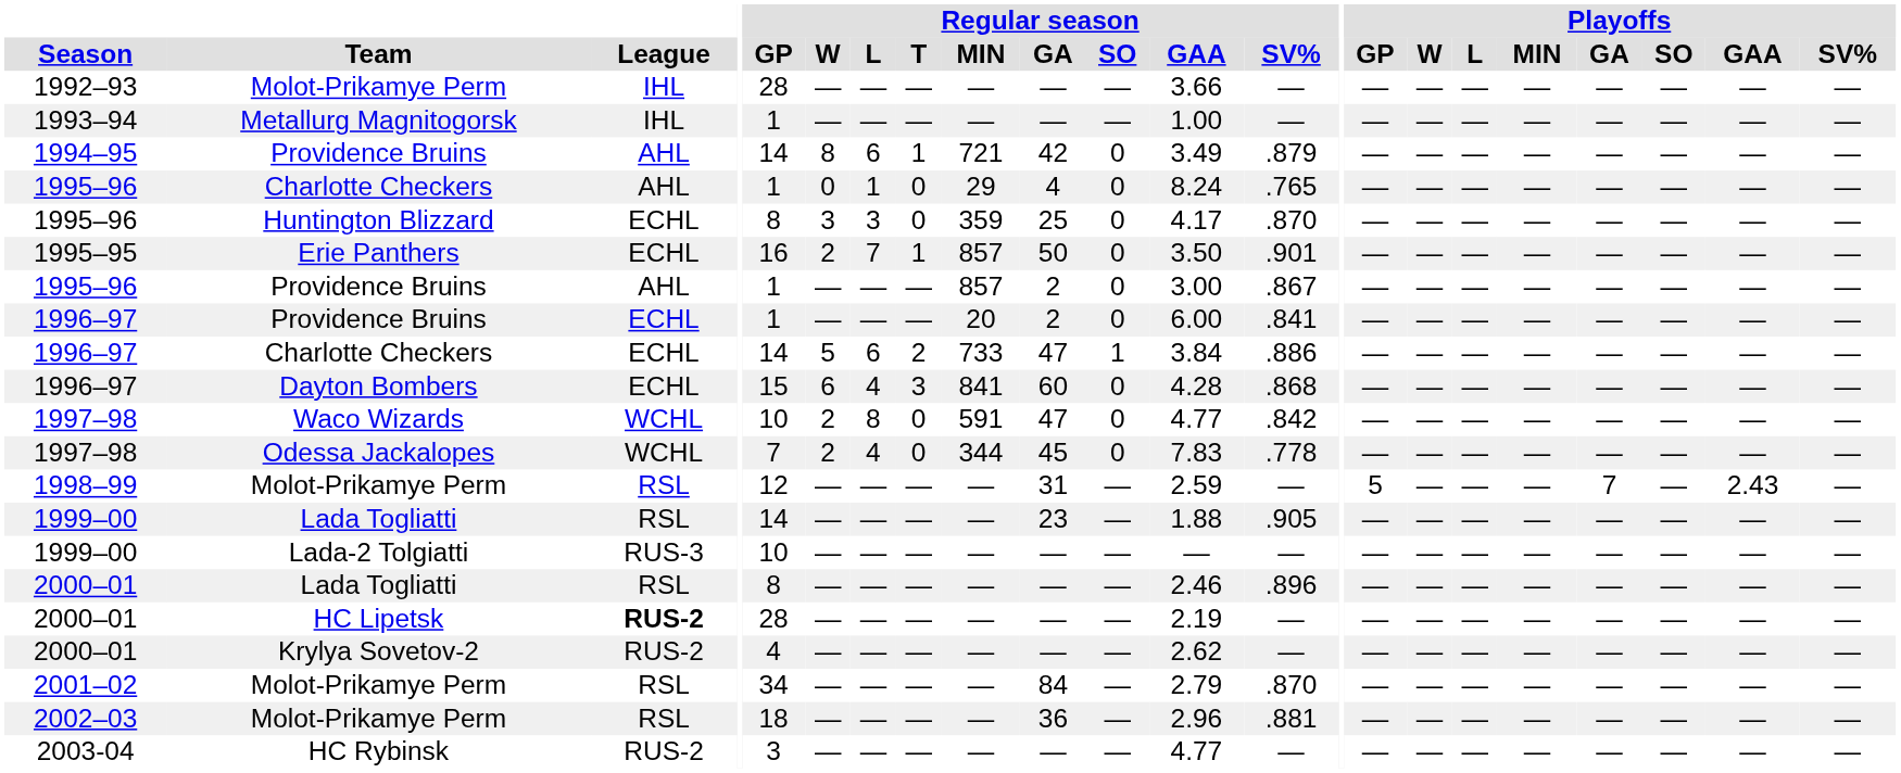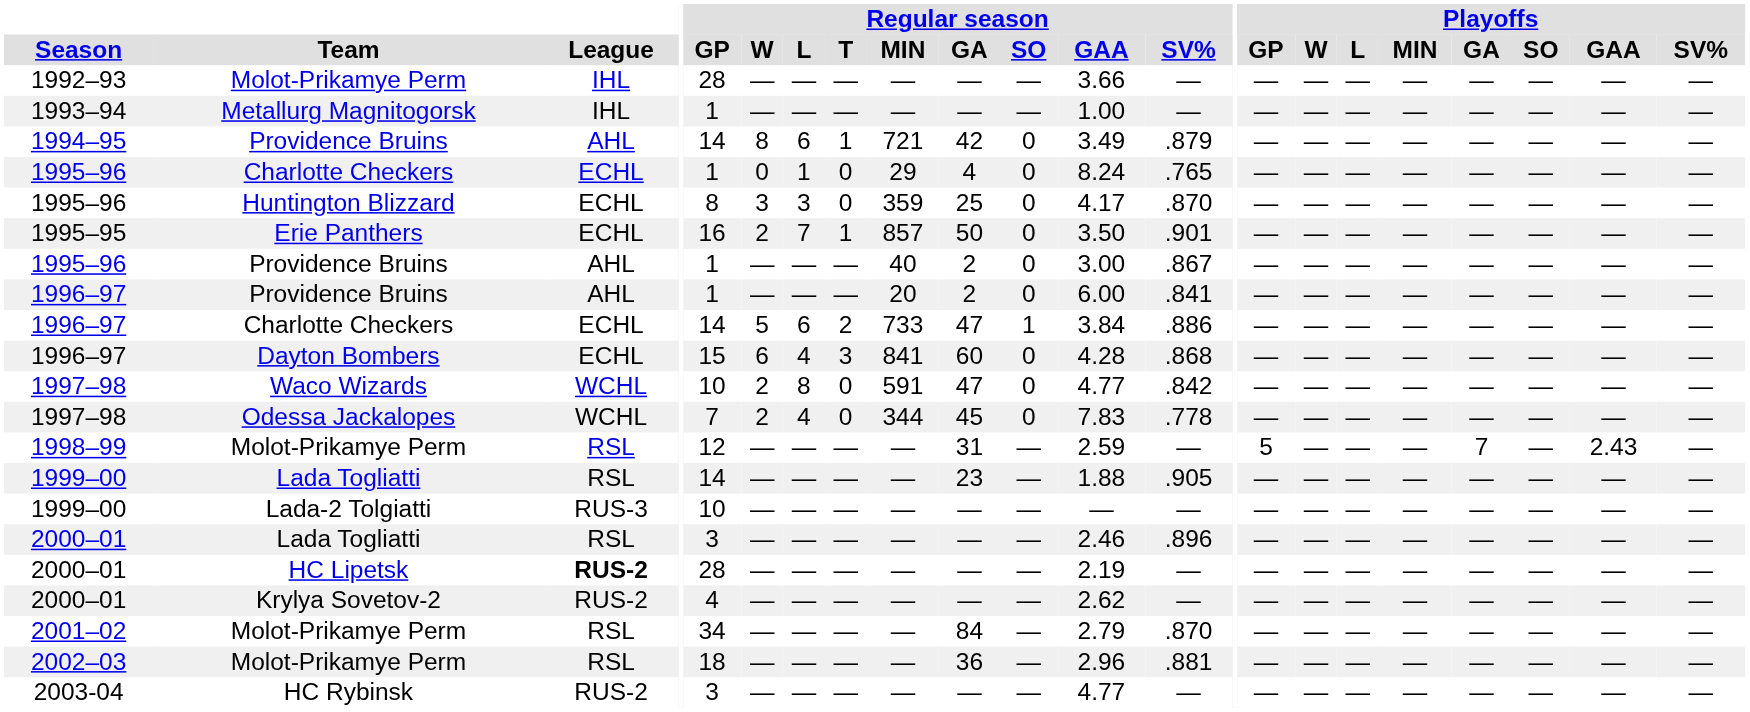 <table border="0" cellpadding="1" cellspacing="0" style="width:90%; text-align:center;">
 <tr bgcolor="#e0e0e0">
 <th colspan="3" bgcolor="#ffffff"></th>
 <th rowspan="99" bgcolor="#ffffff"></th>
 <th colspan="9" bgcolor="#e0e0e0"><a href='#'>Regular season</a></th>
 <th rowspan="99" bgcolor="#ffffff"></th>
 <th colspan="8" bgcolor="#e0e0e0"><a href='#'>Playoffs</a></th>
 </tr>
 <tr bgcolor="#e0e0e0">
 <th><a href='#'>Season</a></th>
 <th>Team</th>
 <th>League</th>
 <th>GP</th>
 <th>W</th>
 <th>L</th>
 <th>T</th>
 <th>MIN</th>
 <th>GA</th>
 <th><a href='#'>SO</a></th>
 <th><a href='#'>GAA</a></th>
 <th><a href='#'>SV%</a></th>
 <th>GP</th>
 <th>W</th>
 <th>L</th>
 <th>MIN</th>
 <th>GA</th>
 <th>SO</th>
 <th>GAA</th>
 <th>SV%</th>
 </tr>
 <tr>
 <td>1992–93</td>
 <td><a href='#'>Molot-Prikamye Perm</a></td>
 <td><a href='#'>IHL</a></td>
 <td>28</td>
 <td>—</td>
 <td>—</td>
 <td>—</td>
 <td>—</td>
 <td>—</td>
 <td>—</td>
 <td>3.66</td>
 <td>—</td>
 <td>—</td>
 <td>—</td>
 <td>—</td>
 <td>—</td>
 <td>—</td>
 <td>—</td>
 <td>—</td>
 <td>—</td>
 </tr>
 <tr bgcolor="#f0f0f0">
 <td>1993–94</td>
 <td><a href='#'>Metallurg Magnitogorsk</a></td>
 <td>IHL</td>
 <td>1</td>
 <td>—</td>
 <td>—</td>
 <td>—</td>
 <td>—</td>
 <td>—</td>
 <td>—</td>
 <td>1.00</td>
 <td>—</td>
 <td>—</td>
 <td>—</td>
 <td>—</td>
 <td>—</td>
 <td>—</td>
 <td>—</td>
 <td>—</td>
 <td>—</td>
 </tr>
 <tr>
 <td><a href='#'>1994–95</a></td>
 <td><a href='#'>Providence Bruins</a></td>
 <td><a href='#'>AHL</a></td>
 <td>14</td>
 <td>8</td>
 <td>6</td>
 <td>1</td>
 <td>721</td>
 <td>42</td>
 <td>0</td>
 <td>3.49</td>
 <td>.879</td>
 <td>—</td>
 <td>—</td>
 <td>—</td>
 <td>—</td>
 <td>—</td>
 <td>—</td>
 <td>—</td>
 <td>—</td>
 </tr>
 <tr bgcolor="#f0f0f0">
 <td><a href='#'>1995–96</a></td>
 <td><a href='#'>Charlotte Checkers</a></td>
-<td>AHL</td>
+<td><a href='#'>ECHL</a></td>
 <td>1</td>
 <td>0</td>
 <td>1</td>
 <td>0</td>
 <td>29</td>
 <td>4</td>
 <td>0</td>
 <td>8.24</td>
 <td>.765</td>
 <td>—</td>
 <td>—</td>
 <td>—</td>
 <td>—</td>
 <td>—</td>
 <td>—</td>
 <td>—</td>
 <td>—</td>
 </tr>
 <tr>
 <td>1995–96</td>
 <td><a href='#'>Huntington Blizzard</a></td>
 <td>ECHL</td>
 <td>8</td>
 <td>3</td>
 <td>3</td>
 <td>0</td>
 <td>359</td>
 <td>25</td>
 <td>0</td>
 <td>4.17</td>
 <td>.870</td>
 <td>—</td>
 <td>—</td>
 <td>—</td>
 <td>—</td>
 <td>—</td>
 <td>—</td>
 <td>—</td>
 <td>—</td>
 </tr>
 <tr bgcolor="#f0f0f0">
 <td>1995–95</td>
 <td><a href='#'>Erie Panthers</a></td>
 <td>ECHL</td>
 <td>16</td>
 <td>2</td>
 <td>7</td>
 <td>1</td>
 <td>857</td>
 <td>50</td>
 <td>0</td>
 <td>3.50</td>
 <td>.901</td>
 <td>—</td>
 <td>—</td>
 <td>—</td>
 <td>—</td>
 <td>—</td>
 <td>—</td>
 <td>—</td>
 <td>—</td>
 </tr>
 <tr>
 <td><a href='#'>1995–96</a></td>
 <td>Providence Bruins</td>
 <td>AHL</td>
 <td>1</td>
 <td>—</td>
 <td>—</td>
 <td>—</td>
-<td>857</td>
+<td>40</td>
 <td>2</td>
 <td>0</td>
 <td>3.00</td>
 <td>.867</td>
 <td>—</td>
 <td>—</td>
 <td>—</td>
 <td>—</td>
 <td>—</td>
 <td>—</td>
 <td>—</td>
 <td>—</td>
 </tr>
 <tr bgcolor="#f0f0f0">
 <td><a href='#'>1996–97</a></td>
 <td>Providence Bruins</td>
-<td><a href='#'>ECHL</a></td>
+<td>AHL</td>
 <td>1</td>
 <td>—</td>
 <td>—</td>
 <td>—</td>
 <td>20</td>
 <td>2</td>
 <td>0</td>
 <td>6.00</td>
 <td>.841</td>
 <td>—</td>
 <td>—</td>
 <td>—</td>
 <td>—</td>
 <td>—</td>
 <td>—</td>
 <td>—</td>
 <td>—</td>
 </tr>
 <tr>
 <td><a href='#'>1996–97</a></td>
 <td>Charlotte Checkers</td>
 <td>ECHL</td>
 <td>14</td>
 <td>5</td>
 <td>6</td>
 <td>2</td>
 <td>733</td>
 <td>47</td>
 <td>1</td>
 <td>3.84</td>
 <td>.886</td>
 <td>—</td>
 <td>—</td>
 <td>—</td>
 <td>—</td>
 <td>—</td>
 <td>—</td>
 <td>—</td>
 <td>—</td>
 </tr>
 <tr bgcolor="#f0f0f0">
 <td>1996–97</td>
 <td><a href='#'>Dayton Bombers</a></td>
 <td>ECHL</td>
 <td>15</td>
 <td>6</td>
 <td>4</td>
 <td>3</td>
 <td>841</td>
 <td>60</td>
 <td>0</td>
 <td>4.28</td>
 <td>.868</td>
 <td>—</td>
 <td>—</td>
 <td>—</td>
 <td>—</td>
 <td>—</td>
 <td>—</td>
 <td>—</td>
 <td>—</td>
 </tr>
 <tr>
 <td><a href='#'>1997–98</a></td>
 <td><a href='#'>Waco Wizards</a></td>
 <td><a href='#'>WCHL</a></td>
 <td>10</td>
 <td>2</td>
 <td>8</td>
 <td>0</td>
 <td>591</td>
 <td>47</td>
 <td>0</td>
 <td>4.77</td>
 <td>.842</td>
 <td>—</td>
 <td>—</td>
 <td>—</td>
 <td>—</td>
 <td>—</td>
 <td>—</td>
 <td>—</td>
 <td>—</td>
 </tr>
 <tr bgcolor="#f0f0f0">
 <td>1997–98</td>
 <td><a href='#'>Odessa Jackalopes</a></td>
 <td>WCHL</td>
 <td>7</td>
 <td>2</td>
 <td>4</td>
 <td>0</td>
 <td>344</td>
 <td>45</td>
 <td>0</td>
 <td>7.83</td>
 <td>.778</td>
 <td>—</td>
 <td>—</td>
 <td>—</td>
 <td>—</td>
 <td>—</td>
 <td>—</td>
 <td>—</td>
 <td>—</td>
 </tr>
 <tr>
 <td><a href='#'>1998–99</a></td>
 <td>Molot-Prikamye Perm</td>
 <td><a href='#'>RSL</a></td>
 <td>12</td>
 <td>—</td>
 <td>—</td>
 <td>—</td>
 <td>—</td>
 <td>31</td>
 <td>—</td>
 <td>2.59</td>
 <td>—</td>
 <td>5</td>
 <td>—</td>
 <td>—</td>
 <td>—</td>
 <td>7</td>
 <td>—</td>
 <td>2.43</td>
 <td>—</td>
 </tr>
 <tr bgcolor="#f0f0f0">
 <td><a href='#'>1999–00</a></td>
 <td><a href='#'>Lada Togliatti</a></td>
 <td>RSL</td>
 <td>14</td>
 <td>—</td>
 <td>—</td>
 <td>—</td>
 <td>—</td>
 <td>23</td>
 <td>—</td>
 <td>1.88</td>
 <td>.905</td>
 <td>—</td>
 <td>—</td>
 <td>—</td>
 <td>—</td>
 <td>—</td>
 <td>—</td>
 <td>—</td>
 <td>—</td>
 </tr>
 <tr>
 <td>1999–00</td>
 <td>Lada-2 Tolgiatti</td>
 <td>RUS-3</td>
 <td>10</td>
 <td>—</td>
 <td>—</td>
 <td>—</td>
 <td>—</td>
 <td>—</td>
 <td>—</td>
 <td>—</td>
 <td>—</td>
 <td>—</td>
 <td>—</td>
 <td>—</td>
 <td>—</td>
 <td>—</td>
 <td>—</td>
 <td>—</td>
 <td>—</td>
 </tr>
 <tr bgcolor="#f0f0f0">
 <td><a href='#'>2000–01</a></td>
 <td>Lada Togliatti</td>
 <td>RSL</td>
-<td>8</td>
+<td>3</td>
 <td>—</td>
 <td>—</td>
 <td>—</td>
 <td>—</td>
 <td>—</td>
 <td>—</td>
 <td>2.46</td>
 <td>.896</td>
 <td>—</td>
 <td>—</td>
 <td>—</td>
 <td>—</td>
 <td>—</td>
 <td>—</td>
 <td>—</td>
 <td>—</td>
 </tr>
 <tr>
 <td>2000–01</td>
 <td><a href='#'>HC Lipetsk</a></td>
 <td><strong>RUS-2</strong></td>
 <td>28</td>
 <td>—</td>
 <td>—</td>
 <td>—</td>
 <td>—</td>
 <td>—</td>
 <td>—</td>
 <td>2.19</td>
 <td>—</td>
 <td>—</td>
 <td>—</td>
 <td>—</td>
 <td>—</td>
 <td>—</td>
 <td>—</td>
 <td>—</td>
 <td>—</td>
 </tr>
 <tr bgcolor="#f0f0f0">
 <td>2000–01</td>
 <td>Krylya Sovetov-2</td>
 <td>RUS-2</td>
 <td>4</td>
 <td>—</td>
 <td>—</td>
 <td>—</td>
 <td>—</td>
 <td>—</td>
 <td>—</td>
 <td>2.62</td>
 <td>—</td>
 <td>—</td>
 <td>—</td>
 <td>—</td>
 <td>—</td>
 <td>—</td>
 <td>—</td>
 <td>—</td>
 <td>—</td>
 </tr>
 <tr>
 <td><a href='#'>2001–02</a></td>
 <td>Molot-Prikamye Perm</td>
 <td>RSL</td>
 <td>34</td>
 <td>—</td>
 <td>—</td>
 <td>—</td>
 <td>—</td>
 <td>84</td>
 <td>—</td>
 <td>2.79</td>
 <td>.870</td>
 <td>—</td>
 <td>—</td>
 <td>—</td>
 <td>—</td>
 <td>—</td>
 <td>—</td>
 <td>—</td>
 <td>—</td>
 </tr>
 <tr bgcolor="#f0f0f0">
 <td><a href='#'>2002–03</a></td>
 <td>Molot-Prikamye Perm</td>
 <td>RSL</td>
 <td>18</td>
 <td>—</td>
 <td>—</td>
 <td>—</td>
 <td>—</td>
 <td>36</td>
 <td>—</td>
 <td>2.96</td>
 <td>.881</td>
 <td>—</td>
 <td>—</td>
 <td>—</td>
 <td>—</td>
 <td>—</td>
 <td>—</td>
 <td>—</td>
 <td>—</td>
 </tr>
 <tr>
 <td>2003-04</td>
 <td>HC Rybinsk</td>
 <td>RUS-2</td>
 <td>3</td>
 <td>—</td>
 <td>—</td>
 <td>—</td>
 <td>—</td>
 <td>—</td>
 <td>—</td>
 <td>4.77</td>
 <td>—</td>
 <td>—</td>
 <td>—</td>
 <td>—</td>
 <td>—</td>
 <td>—</td>
 <td>—</td>
 <td>—</td>
 <td>—</td>
 </tr>
 </table>
